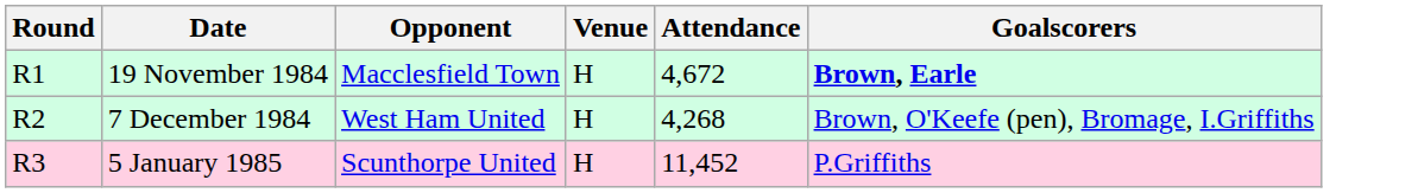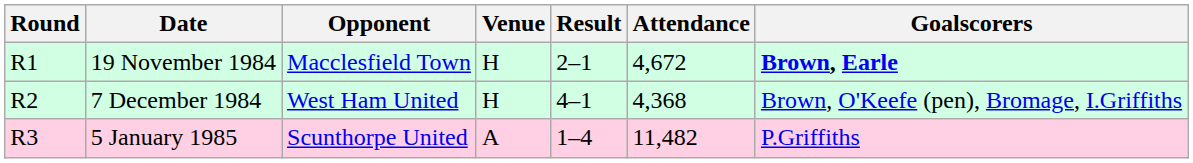 <table class="wikitable">
 <tr>
 <th>Round</th>
 <th>Date</th>
 <th>Opponent</th>
 <th>Venue</th>
+<th>Result</th>
 <th>Attendance</th>
 <th>Goalscorers</th>
 </tr>
 <tr style="background-color: #d0ffe3;">
 <td>R1</td>
 <td>19 November 1984</td>
 <td><a href='#'>Macclesfield Town</a></td>
 <td>H</td>
+<td>2–1</td>
 <td>4,672</td>
 <td><strong><a href='#'>Brown</a>, <a href='#'>Earle</a></strong></td>
 </tr>
 <tr style="background-color: #d0ffe3;">
 <td>R2</td>
 <td>7 December 1984</td>
 <td><a href='#'>West Ham United</a></td>
 <td>H</td>
-<td>4,268</td>
+<td>4–1</td>
+<td>4,368</td>
 <td><a href='#'>Brown</a>, <a href='#'>O'Keefe</a> (pen), <a href='#'>Bromage</a>, <a href='#'>I.Griffiths</a></td>
 </tr>
 <tr style="background-color: #ffd0e3;">
 <td>R3</td>
 <td>5 January 1985</td>
 <td><a href='#'>Scunthorpe United</a></td>
-<td>H</td>
-<td>11,452</td>
+<td>A</td>
+<td>1–4</td>
+<td>11,482</td>
 <td><a href='#'>P.Griffiths</a></td>
 </tr>
 </table>
